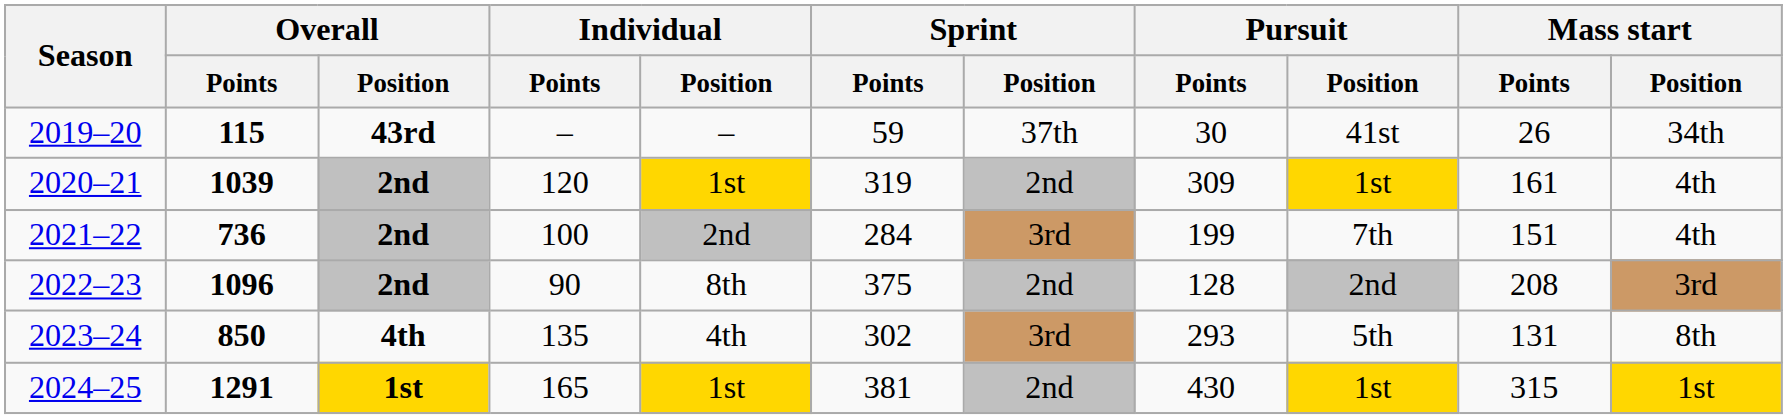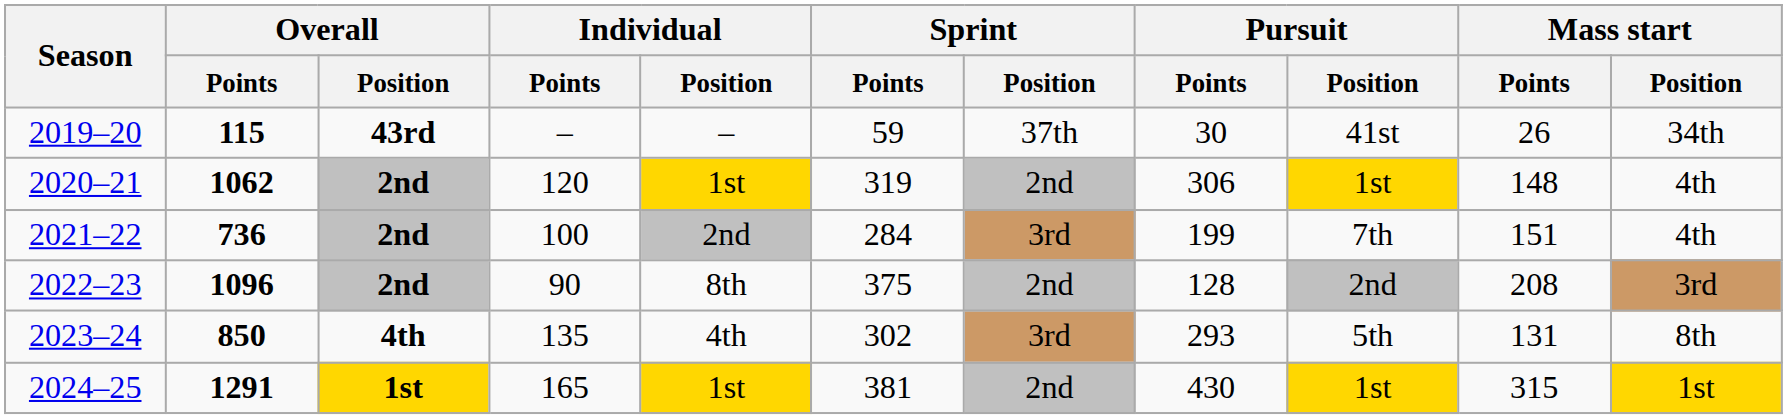 <table class="wikitable" style="text-align:center;" width="70%">
 <tr>
 <th rowspan="2" style="width:4%;">Season</th>
 <th colspan="2">Overall</th>
 <th colspan="2">Individual</th>
 <th colspan="2">Sprint</th>
 <th colspan="2">Pursuit</th>
 <th colspan="2">Mass start</th>
 </tr>
 <tr class="hintergrundfarbe5">
 <th style="width:5%;"><small>Points</small></th>
 <th style="width:5%;"><small>Position</small></th>
 <th style="width:5%;"><small>Points</small></th>
 <th style="width:5%;"><small>Position</small></th>
 <th style="width:5%;"><small>Points</small></th>
 <th style="width:5%;"><small>Position</small></th>
 <th style="width:5%;"><small>Points</small></th>
 <th style="width:5%;"><small>Position</small></th>
 <th style="width:5%;"><small>Points</small></th>
 <th style="width:5%;"><small>Position</small></th>
 </tr>
 <tr>
 <td><a href='#'>2019–20</a></td>
 <td><strong>115</strong></td>
 <td><strong>43rd</strong></td>
 <td>–</td>
 <td>–</td>
 <td>59</td>
 <td>37th</td>
 <td>30</td>
 <td>41st</td>
 <td>26</td>
 <td>34th</td>
 </tr>
 <tr>
 <td><a href='#'>2020–21</a></td>
-<td><strong>1039</strong></td>
+<td><strong>1062</strong></td>
 <td bgcolor="silver"><strong>2nd</strong></td>
 <td>120</td>
 <td bgcolor="gold">1st</td>
 <td>319</td>
 <td bgcolor="silver">2nd</td>
-<td>309</td>
+<td>306</td>
 <td bgcolor="gold">1st</td>
-<td>161</td>
+<td>148</td>
 <td>4th</td>
 </tr>
 <tr>
 <td><a href='#'>2021–22</a></td>
 <td><strong>736</strong></td>
 <td bgcolor="silver"><strong>2nd</strong></td>
 <td>100</td>
 <td bgcolor="silver">2nd</td>
 <td>284</td>
 <td bgcolor="#c96">3rd</td>
 <td>199</td>
 <td>7th</td>
 <td>151</td>
 <td>4th</td>
 </tr>
 <tr>
 <td><a href='#'>2022–23</a></td>
 <td><strong>1096</strong></td>
 <td bgcolor="silver"><strong>2nd</strong></td>
 <td>90</td>
 <td>8th</td>
 <td>375</td>
 <td bgcolor="silver">2nd</td>
 <td>128</td>
 <td bgcolor="silver">2nd</td>
 <td>208</td>
 <td bgcolor="#c96">3rd</td>
 </tr>
 <tr>
 <td><a href='#'>2023–24</a></td>
 <td><strong>850</strong></td>
 <td><strong>4th</strong></td>
 <td>135</td>
 <td>4th</td>
 <td>302</td>
 <td bgcolor="#c96">3rd</td>
 <td>293</td>
 <td>5th</td>
 <td>131</td>
 <td>8th</td>
 </tr>
 <tr>
 <td><a href='#'>2024–25</a></td>
 <td><strong>1291</strong></td>
 <td bgcolor="gold"><strong>1st</strong></td>
 <td>165</td>
 <td bgcolor="gold">1st</td>
 <td>381</td>
 <td bgcolor="silver">2nd</td>
 <td>430</td>
 <td bgcolor="gold">1st</td>
 <td>315</td>
 <td bgcolor="gold">1st</td>
 </tr>
 </table>
